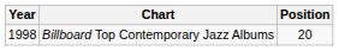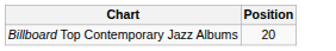 <table class="wikitable">
 <tr>
-<th>Year</th>
 <th>Chart</th>
 <th>Position</th>
 </tr>
 <tr>
-<td>1998</td>
 <td><em>Billboard</em> Top Contemporary Jazz Albums</td>
 <td align="center">20</td>
 </tr>
 </table>
